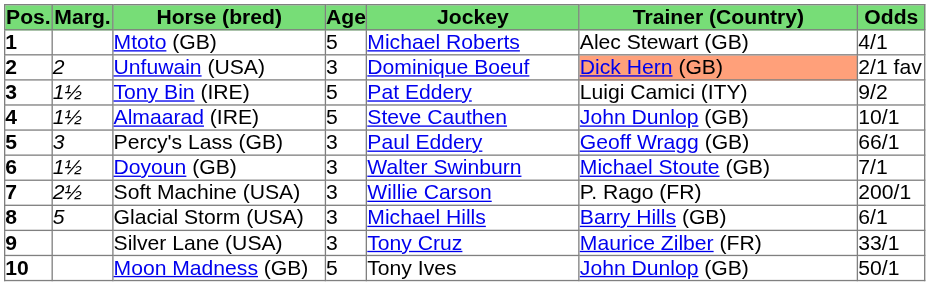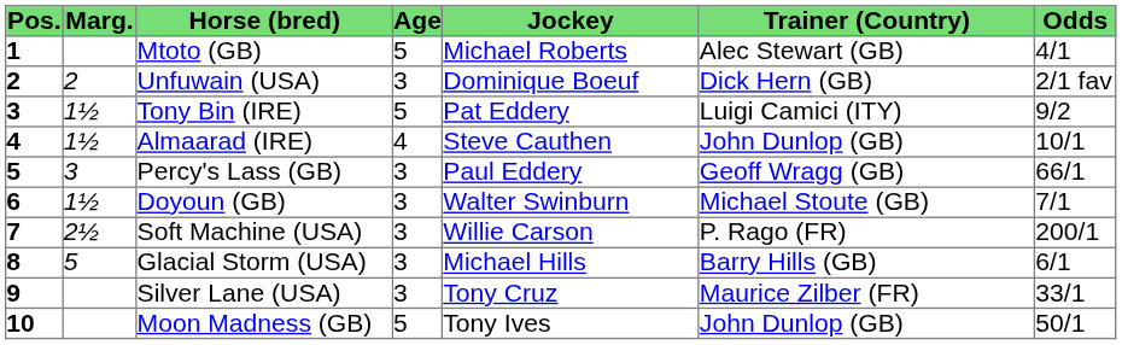 <table class = "sortable" | border="1" cellpadding="0" style="border-collapse: collapse;">
 <tr style="background:#7d7; text-align:center;">
 <th style="width:35px;"><strong>Pos.</strong></th>
 <th style="width:45px;"><strong>Marg.</strong></th>
 <th style="width:160px;"><strong>Horse (bred)</strong></th>
 <th style="width:30px;"><strong>Age</strong></th>
 <th style="width:160px;"><strong>Jockey</strong></th>
 <th style="width:210px;"><strong>Trainer (Country)</strong></th>
 <th style="width:50px;"><strong>Odds</strong></th>
 </tr>
 <tr>
 <td><strong>1</strong></td>
 <td></td>
 <td><a href='#'>Mtoto</a> (GB)</td>
 <td>5</td>
 <td><a href='#'>Michael Roberts</a></td>
 <td>Alec Stewart (GB)</td>
 <td>4/1</td>
 </tr>
 <tr>
 <td><strong>2</strong></td>
 <td><em>2</em></td>
 <td><a href='#'>Unfuwain</a> (USA)</td>
 <td>3</td>
 <td><a href='#'>Dominique Boeuf</a></td>
-<td style="background: lightsalmon;"><a href='#'>Dick Hern</a> (GB)</td>
+<td><a href='#'>Dick Hern</a> (GB)</td>
 <td>2/1 fav</td>
 </tr>
 <tr>
 <td><strong>3</strong></td>
 <td><em>1½</em></td>
 <td><a href='#'>Tony Bin</a> (IRE)</td>
 <td>5</td>
 <td><a href='#'>Pat Eddery</a></td>
 <td>Luigi Camici (ITY)</td>
 <td>9/2</td>
 </tr>
 <tr>
 <td><strong>4</strong></td>
 <td><em>1½</em></td>
 <td><a href='#'>Almaarad</a> (IRE)</td>
-<td>5</td>
+<td>4</td>
 <td><a href='#'>Steve Cauthen</a></td>
 <td><a href='#'>John Dunlop</a> (GB)</td>
 <td>10/1</td>
 </tr>
 <tr>
 <td><strong>5</strong></td>
 <td><em>3</em></td>
 <td>Percy's Lass (GB)</td>
 <td>3</td>
 <td><a href='#'>Paul Eddery</a></td>
 <td><a href='#'>Geoff Wragg</a> (GB)</td>
 <td>66/1</td>
 </tr>
 <tr>
 <td><strong>6</strong></td>
 <td><em>1½</em></td>
 <td><a href='#'>Doyoun</a> (GB)</td>
 <td>3</td>
 <td><a href='#'>Walter Swinburn</a></td>
 <td><a href='#'>Michael Stoute</a> (GB)</td>
 <td>7/1</td>
 </tr>
 <tr>
 <td><strong>7</strong></td>
 <td><em>2½</em></td>
 <td>Soft Machine (USA)</td>
 <td>3</td>
 <td><a href='#'>Willie Carson</a></td>
 <td>P. Rago (FR)</td>
 <td>200/1</td>
 </tr>
 <tr>
 <td><strong>8</strong></td>
 <td><em>5</em></td>
 <td>Glacial Storm (USA)</td>
 <td>3</td>
 <td><a href='#'>Michael Hills</a></td>
 <td><a href='#'>Barry Hills</a> (GB)</td>
 <td>6/1</td>
 </tr>
 <tr>
 <td><strong>9</strong></td>
 <td></td>
 <td>Silver Lane (USA)</td>
 <td>3</td>
 <td><a href='#'>Tony Cruz</a></td>
 <td><a href='#'>Maurice Zilber</a> (FR)</td>
 <td>33/1</td>
 </tr>
 <tr>
 <td><strong>10</strong></td>
 <td></td>
 <td><a href='#'>Moon Madness</a> (GB)</td>
 <td>5</td>
 <td>Tony Ives</td>
 <td><a href='#'>John Dunlop</a> (GB)</td>
 <td>50/1</td>
 </tr>
 </table>
